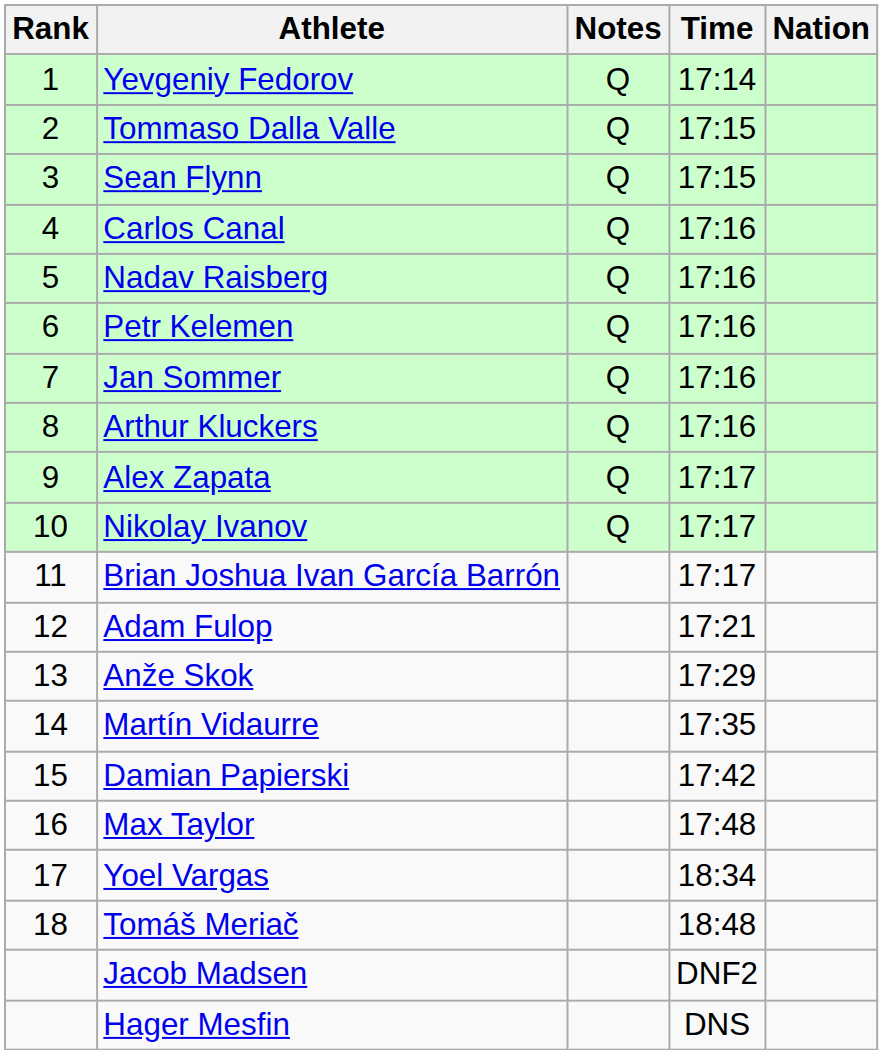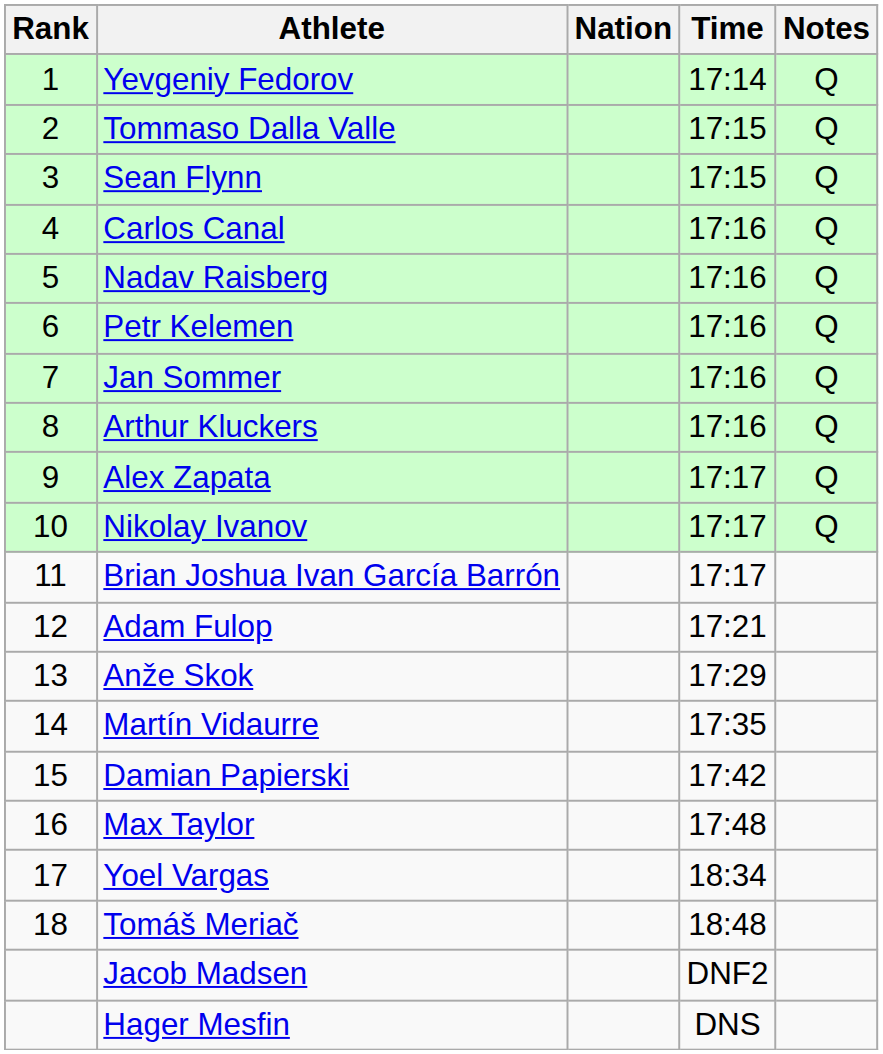 <table class="wikitable sortable" style="text-align:center">
 <tr>
 <th>Rank</th>
 <th>Athlete</th>
+<th>Nation</th>
+<th>Time</th>
 <th>Notes</th>
-<th>Time</th>
-<th>Nation</th>
 </tr>
 <tr bgcolor=ccffcc>
 <td>1</td>
 <td align=left><a href='#'>Yevgeniy Fedorov</a></td>
+<td align=left></td>
+<td>17:14</td>
 <td>Q</td>
-<td>17:14</td>
-<td align=left></td>
 </tr>
 <tr bgcolor=ccffcc>
 <td>2</td>
 <td align=left><a href='#'>Tommaso Dalla Valle</a></td>
+<td align=left></td>
+<td>17:15</td>
 <td>Q</td>
-<td>17:15</td>
-<td align=left></td>
 </tr>
 <tr bgcolor=ccffcc>
 <td>3</td>
 <td align=left><a href='#'>Sean Flynn</a></td>
+<td align=left></td>
+<td>17:15</td>
 <td>Q</td>
-<td>17:15</td>
-<td align=left></td>
 </tr>
 <tr bgcolor=ccffcc>
 <td>4</td>
 <td align=left><a href='#'>Carlos Canal</a></td>
+<td align=left></td>
+<td>17:16</td>
 <td>Q</td>
-<td>17:16</td>
-<td align=left></td>
 </tr>
 <tr bgcolor=ccffcc>
 <td>5</td>
 <td align=left><a href='#'>Nadav Raisberg</a></td>
+<td align=left></td>
+<td>17:16</td>
 <td>Q</td>
-<td>17:16</td>
-<td align=left></td>
 </tr>
 <tr bgcolor=ccffcc>
 <td>6</td>
 <td align=left><a href='#'>Petr Kelemen</a></td>
+<td align=left></td>
+<td>17:16</td>
 <td>Q</td>
-<td>17:16</td>
-<td align=left></td>
 </tr>
 <tr bgcolor=ccffcc>
 <td>7</td>
 <td align=left><a href='#'>Jan Sommer</a></td>
+<td align=left></td>
+<td>17:16</td>
 <td>Q</td>
-<td>17:16</td>
-<td align=left></td>
 </tr>
 <tr bgcolor=ccffcc>
 <td>8</td>
 <td align=left><a href='#'>Arthur Kluckers</a></td>
+<td align=left></td>
+<td>17:16</td>
 <td>Q</td>
-<td>17:16</td>
-<td align=left></td>
 </tr>
 <tr bgcolor=ccffcc>
 <td>9</td>
 <td align=left><a href='#'>Alex Zapata</a></td>
+<td align=left></td>
+<td>17:17</td>
 <td>Q</td>
-<td>17:17</td>
-<td align=left></td>
 </tr>
 <tr bgcolor=ccffcc>
 <td>10</td>
 <td align=left><a href='#'>Nikolay Ivanov</a></td>
+<td align=left></td>
+<td>17:17</td>
 <td>Q</td>
-<td>17:17</td>
-<td align=left></td>
 </tr>
 <tr>
 <td>11</td>
 <td align=left><a href='#'>Brian Joshua Ivan García Barrón</a></td>
+<td align=left></td>
+<td>17:17</td>
 <td></td>
-<td>17:17</td>
-<td align=left></td>
 </tr>
 <tr>
 <td>12</td>
 <td align=left><a href='#'>Adam Fulop</a></td>
+<td align=left></td>
+<td>17:21</td>
 <td></td>
-<td>17:21</td>
-<td align=left></td>
 </tr>
 <tr>
 <td>13</td>
 <td align=left><a href='#'>Anže Skok</a></td>
+<td align=left></td>
+<td>17:29</td>
 <td></td>
-<td>17:29</td>
-<td align=left></td>
 </tr>
 <tr>
 <td>14</td>
 <td align=left><a href='#'>Martín Vidaurre</a></td>
+<td align=left></td>
+<td>17:35</td>
 <td></td>
-<td>17:35</td>
-<td align=left></td>
 </tr>
 <tr>
 <td>15</td>
 <td align=left><a href='#'>Damian Papierski</a></td>
+<td align=left></td>
+<td>17:42</td>
 <td></td>
-<td>17:42</td>
-<td align=left></td>
 </tr>
 <tr>
 <td>16</td>
 <td align=left><a href='#'>Max Taylor</a></td>
+<td align=left></td>
+<td>17:48</td>
 <td></td>
-<td>17:48</td>
-<td align=left></td>
 </tr>
 <tr>
 <td>17</td>
 <td align=left><a href='#'>Yoel Vargas</a></td>
+<td align=left></td>
+<td>18:34</td>
 <td></td>
-<td>18:34</td>
-<td align=left></td>
 </tr>
 <tr>
 <td>18</td>
 <td align=left><a href='#'>Tomáš Meriač</a></td>
+<td align=left></td>
+<td>18:48</td>
 <td></td>
-<td>18:48</td>
-<td align=left></td>
 </tr>
 <tr>
 <td></td>
 <td align=left><a href='#'>Jacob Madsen</a></td>
+<td align=left></td>
+<td>DNF2</td>
 <td></td>
-<td>DNF2</td>
-<td align=left></td>
 </tr>
 <tr>
 <td></td>
 <td align=left><a href='#'>Hager Mesfin</a></td>
+<td align=left></td>
+<td>DNS</td>
 <td></td>
-<td>DNS</td>
-<td align=left></td>
 </tr>
 </table>
